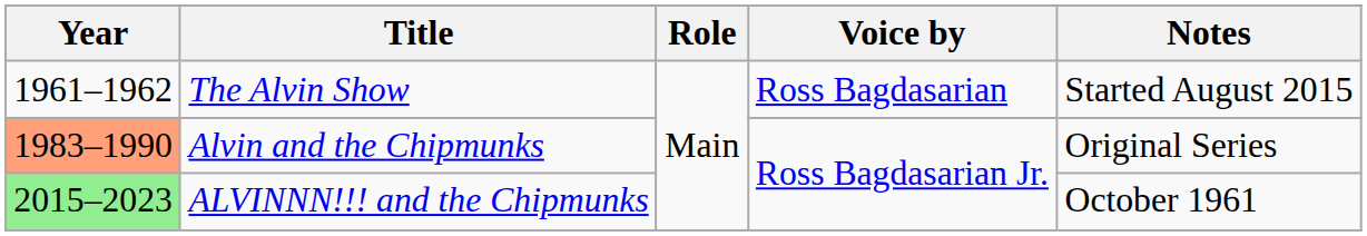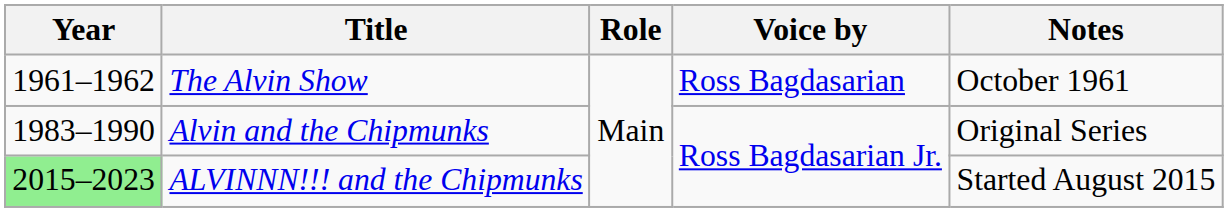 <table class="wikitable">
 <tr>
 <th>Year</th>
 <th>Title</th>
 <th>Role</th>
 <th>Voice by</th>
 <th>Notes</th>
 </tr>
 <tr>
 <td>1961–1962</td>
 <td><em><a href='#'>The Alvin Show</a></em></td>
 <td rowspan="4">Main</td>
 <td><a href='#'>Ross Bagdasarian</a></td>
-<td>Started August 2015</td>
+<td>October 1961</td>
 </tr>
 <tr>
-<td style="background: lightsalmon;">1983–1990</td>
+<td>1983–1990</td>
 <td><em><a href='#'>Alvin and the Chipmunks</a></em></td>
 <td rowspan="3"><a href='#'>Ross Bagdasarian Jr.</a></td>
 <td>Original Series</td>
 </tr>
 <tr>
 <td style="background: lightgreen;">2015–2023</td>
 <td><em><a href='#'>ALVINNN!!! and the Chipmunks</a></em></td>
-<td>October 1961</td>
+<td>Started August 2015</td>
 </tr>
 </table>
